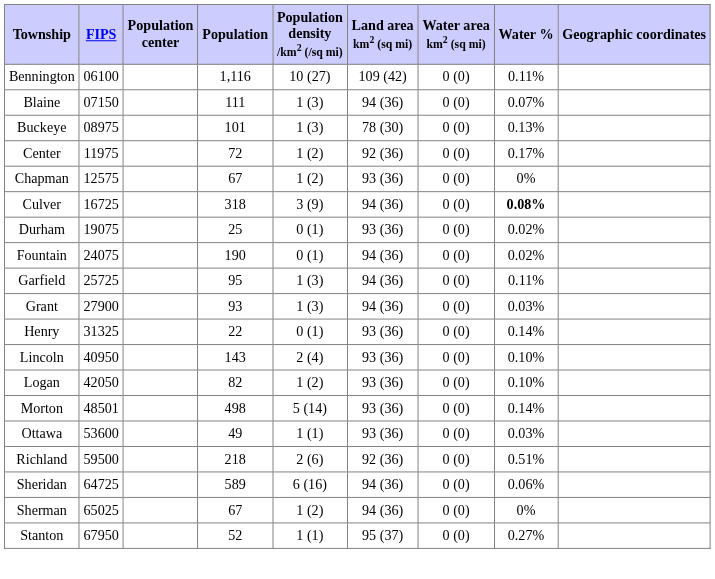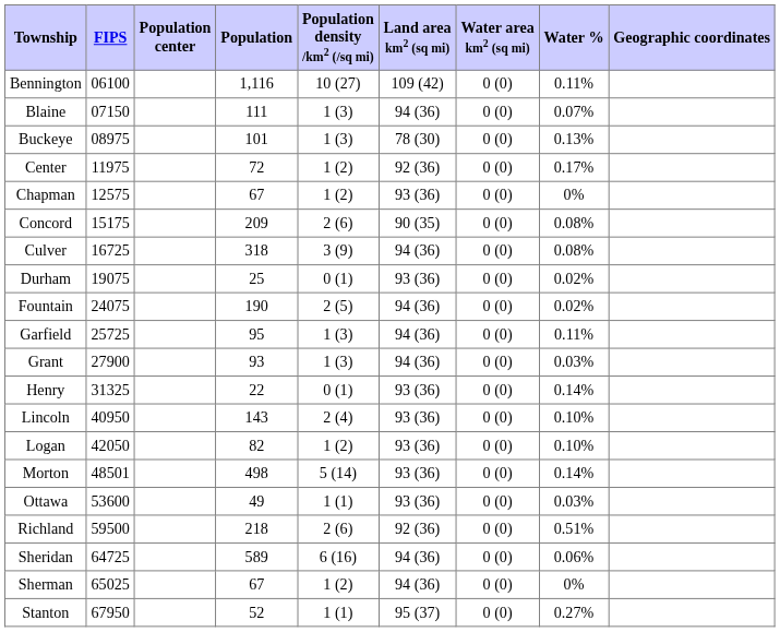 <table class="toccolours" border=1 cellspacing=0 cellpadding=4 style="text-align:center; border-collapse:collapse; font-size:90%;">
 <tr style="background:#ccccff">
 <th>Township</th>
 <th><a href='#'>FIPS</a></th>
 <th>Population<br>center</th>
 <th>Population</th>
 <th>Population<br>density<br><small>/km<sup>2</sup> (/sq mi)</small></th>
 <th>Land area<br><small>km<sup>2</sup> (sq mi)</small></th>
 <th>Water area<br><small>km<sup>2</sup> (sq mi)</small></th>
 <th>Water %</th>
 <th>Geographic coordinates</th>
 </tr>
 <tr>
 <td>Bennington</td>
 <td>06100</td>
 <td></td>
 <td>1,116</td>
 <td>10 (27)</td>
 <td>109 (42)</td>
 <td>0 (0)</td>
 <td>0.11%</td>
 <td></td>
 </tr>
 <tr>
 <td>Blaine</td>
 <td>07150</td>
 <td></td>
 <td>111</td>
 <td>1 (3)</td>
 <td>94 (36)</td>
 <td>0 (0)</td>
 <td>0.07%</td>
 <td></td>
 </tr>
 <tr>
 <td>Buckeye</td>
 <td>08975</td>
 <td></td>
 <td>101</td>
 <td>1 (3)</td>
 <td>78 (30)</td>
 <td>0 (0)</td>
 <td>0.13%</td>
 <td></td>
 </tr>
 <tr>
 <td>Center</td>
 <td>11975</td>
 <td></td>
 <td>72</td>
 <td>1 (2)</td>
 <td>92 (36)</td>
 <td>0 (0)</td>
 <td>0.17%</td>
 <td></td>
 </tr>
 <tr>
 <td>Chapman</td>
 <td>12575</td>
 <td></td>
 <td>67</td>
 <td>1 (2)</td>
 <td>93 (36)</td>
 <td>0 (0)</td>
 <td>0%</td>
 <td></td>
 </tr>
 <tr>
+<td>Concord</td>
+<td>15175</td>
+<td></td>
+<td>209</td>
+<td>2 (6)</td>
+<td>90 (35)</td>
+<td>0 (0)</td>
+<td>0.08%</td>
+<td></td>
+</tr>
+<tr>
 <td>Culver</td>
 <td>16725</td>
 <td></td>
 <td>318</td>
 <td>3 (9)</td>
 <td>94 (36)</td>
 <td>0 (0)</td>
-<td><strong>0.08%</strong></td>
+<td>0.08%</td>
 <td></td>
 </tr>
 <tr>
 <td>Durham</td>
 <td>19075</td>
 <td></td>
 <td>25</td>
 <td>0 (1)</td>
 <td>93 (36)</td>
 <td>0 (0)</td>
 <td>0.02%</td>
 <td></td>
 </tr>
 <tr>
 <td>Fountain</td>
 <td>24075</td>
 <td></td>
 <td>190</td>
-<td>0 (1)</td>
+<td>2 (5)</td>
 <td>94 (36)</td>
 <td>0 (0)</td>
 <td>0.02%</td>
 <td></td>
 </tr>
 <tr>
 <td>Garfield</td>
 <td>25725</td>
 <td></td>
 <td>95</td>
 <td>1 (3)</td>
 <td>94 (36)</td>
 <td>0 (0)</td>
 <td>0.11%</td>
 <td></td>
 </tr>
 <tr>
 <td>Grant</td>
 <td>27900</td>
 <td></td>
 <td>93</td>
 <td>1 (3)</td>
 <td>94 (36)</td>
 <td>0 (0)</td>
 <td>0.03%</td>
 <td></td>
 </tr>
 <tr>
 <td>Henry</td>
 <td>31325</td>
 <td></td>
 <td>22</td>
 <td>0 (1)</td>
 <td>93 (36)</td>
 <td>0 (0)</td>
 <td>0.14%</td>
 <td></td>
 </tr>
 <tr>
 <td>Lincoln</td>
 <td>40950</td>
 <td></td>
 <td>143</td>
 <td>2 (4)</td>
 <td>93 (36)</td>
 <td>0 (0)</td>
 <td>0.10%</td>
 <td></td>
 </tr>
 <tr>
 <td>Logan</td>
 <td>42050</td>
 <td></td>
 <td>82</td>
 <td>1 (2)</td>
 <td>93 (36)</td>
 <td>0 (0)</td>
 <td>0.10%</td>
 <td></td>
 </tr>
 <tr>
 <td>Morton</td>
 <td>48501</td>
 <td></td>
 <td>498</td>
 <td>5 (14)</td>
 <td>93 (36)</td>
 <td>0 (0)</td>
 <td>0.14%</td>
 <td></td>
 </tr>
 <tr>
 <td>Ottawa</td>
 <td>53600</td>
 <td></td>
 <td>49</td>
 <td>1 (1)</td>
 <td>93 (36)</td>
 <td>0 (0)</td>
 <td>0.03%</td>
 <td></td>
 </tr>
 <tr>
 <td>Richland</td>
 <td>59500</td>
 <td></td>
 <td>218</td>
 <td>2 (6)</td>
 <td>92 (36)</td>
 <td>0 (0)</td>
 <td>0.51%</td>
 <td></td>
 </tr>
 <tr>
 <td>Sheridan</td>
 <td>64725</td>
 <td></td>
 <td>589</td>
 <td>6 (16)</td>
 <td>94 (36)</td>
 <td>0 (0)</td>
 <td>0.06%</td>
 <td></td>
 </tr>
 <tr>
 <td>Sherman</td>
 <td>65025</td>
 <td></td>
 <td>67</td>
 <td>1 (2)</td>
 <td>94 (36)</td>
 <td>0 (0)</td>
 <td>0%</td>
 <td></td>
 </tr>
 <tr>
 <td>Stanton</td>
 <td>67950</td>
 <td></td>
 <td>52</td>
 <td>1 (1)</td>
 <td>95 (37)</td>
 <td>0 (0)</td>
 <td>0.27%</td>
 <td></td>
 </tr>
 </table>
